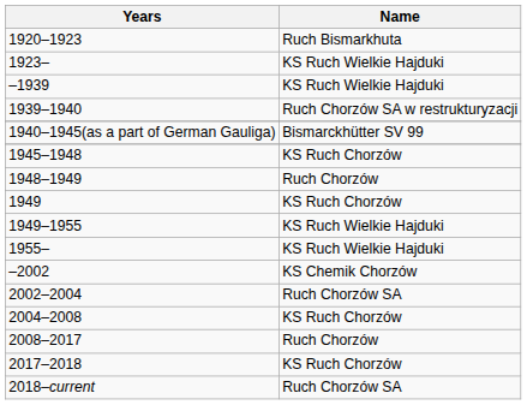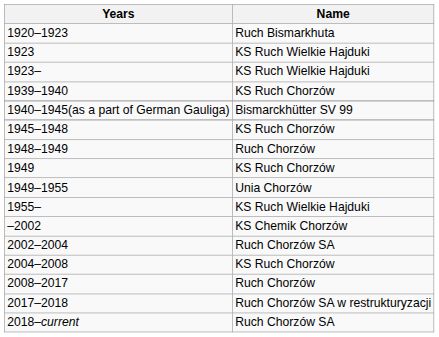 <table class="wikitable">
 <tr>
 <th>Years</th>
 <th>Name</th>
 </tr>
 <tr>
 <td>1920–1923</td>
 <td> Ruch Bismarkhuta</td>
 </tr>
 <tr>
+<td>1923</td>
+<td>KS Ruch Wielkie Hajduki</td>
+</tr>
+<tr>
 <td>1923–</td>
 <td>KS Ruch  Wielkie Hajduki</td>
 </tr>
 <tr>
-<td>–1939</td>
-<td>KS Ruch Wielkie Hajduki</td>
-</tr>
-<tr>
 <td>1939–1940</td>
-<td>Ruch Chorzów SA w restrukturyzacji</td>
+<td>KS Ruch Chorzów</td>
 </tr>
 <tr>
 </tr>
 <tr>
 <td>1940–1945(as a part of German Gauliga)</td>
 <td>Bismarckhütter SV 99</td>
 </tr>
 <tr>
 </tr>
 <tr>
 <td>1945–1948</td>
 <td>KS Ruch Chorzów</td>
 </tr>
 <tr>
 <td>1948–1949</td>
 <td> Ruch Chorzów</td>
 </tr>
 <tr>
 <td>1949</td>
 <td>KS Ruch Chorzów</td>
 </tr>
 <tr>
 <td>1949–1955</td>
-<td>KS Ruch Wielkie Hajduki</td>
+<td> Unia Chorzów</td>
 </tr>
 <tr>
 <td>1955–</td>
 <td>KS Ruch Wielkie Hajduki</td>
 </tr>
 <tr>
 <td>–2002</td>
 <td>KS Chemik Chorzów</td>
 </tr>
 <tr>
 <td>2002–2004</td>
 <td>Ruch Chorzów SA</td>
 </tr>
 <tr>
 <td>2004–2008</td>
 <td>KS Ruch Chorzów</td>
 </tr>
 <tr>
 <td>2008–2017</td>
 <td>Ruch Chorzów </td>
 </tr>
 <tr>
 <td>2017–2018</td>
-<td>KS Ruch Chorzów</td>
+<td>Ruch Chorzów SA w restrukturyzacji</td>
 </tr>
 <tr>
 <td>2018–<em>current</em></td>
 <td>Ruch Chorzów SA</td>
 </tr>
 </table>
